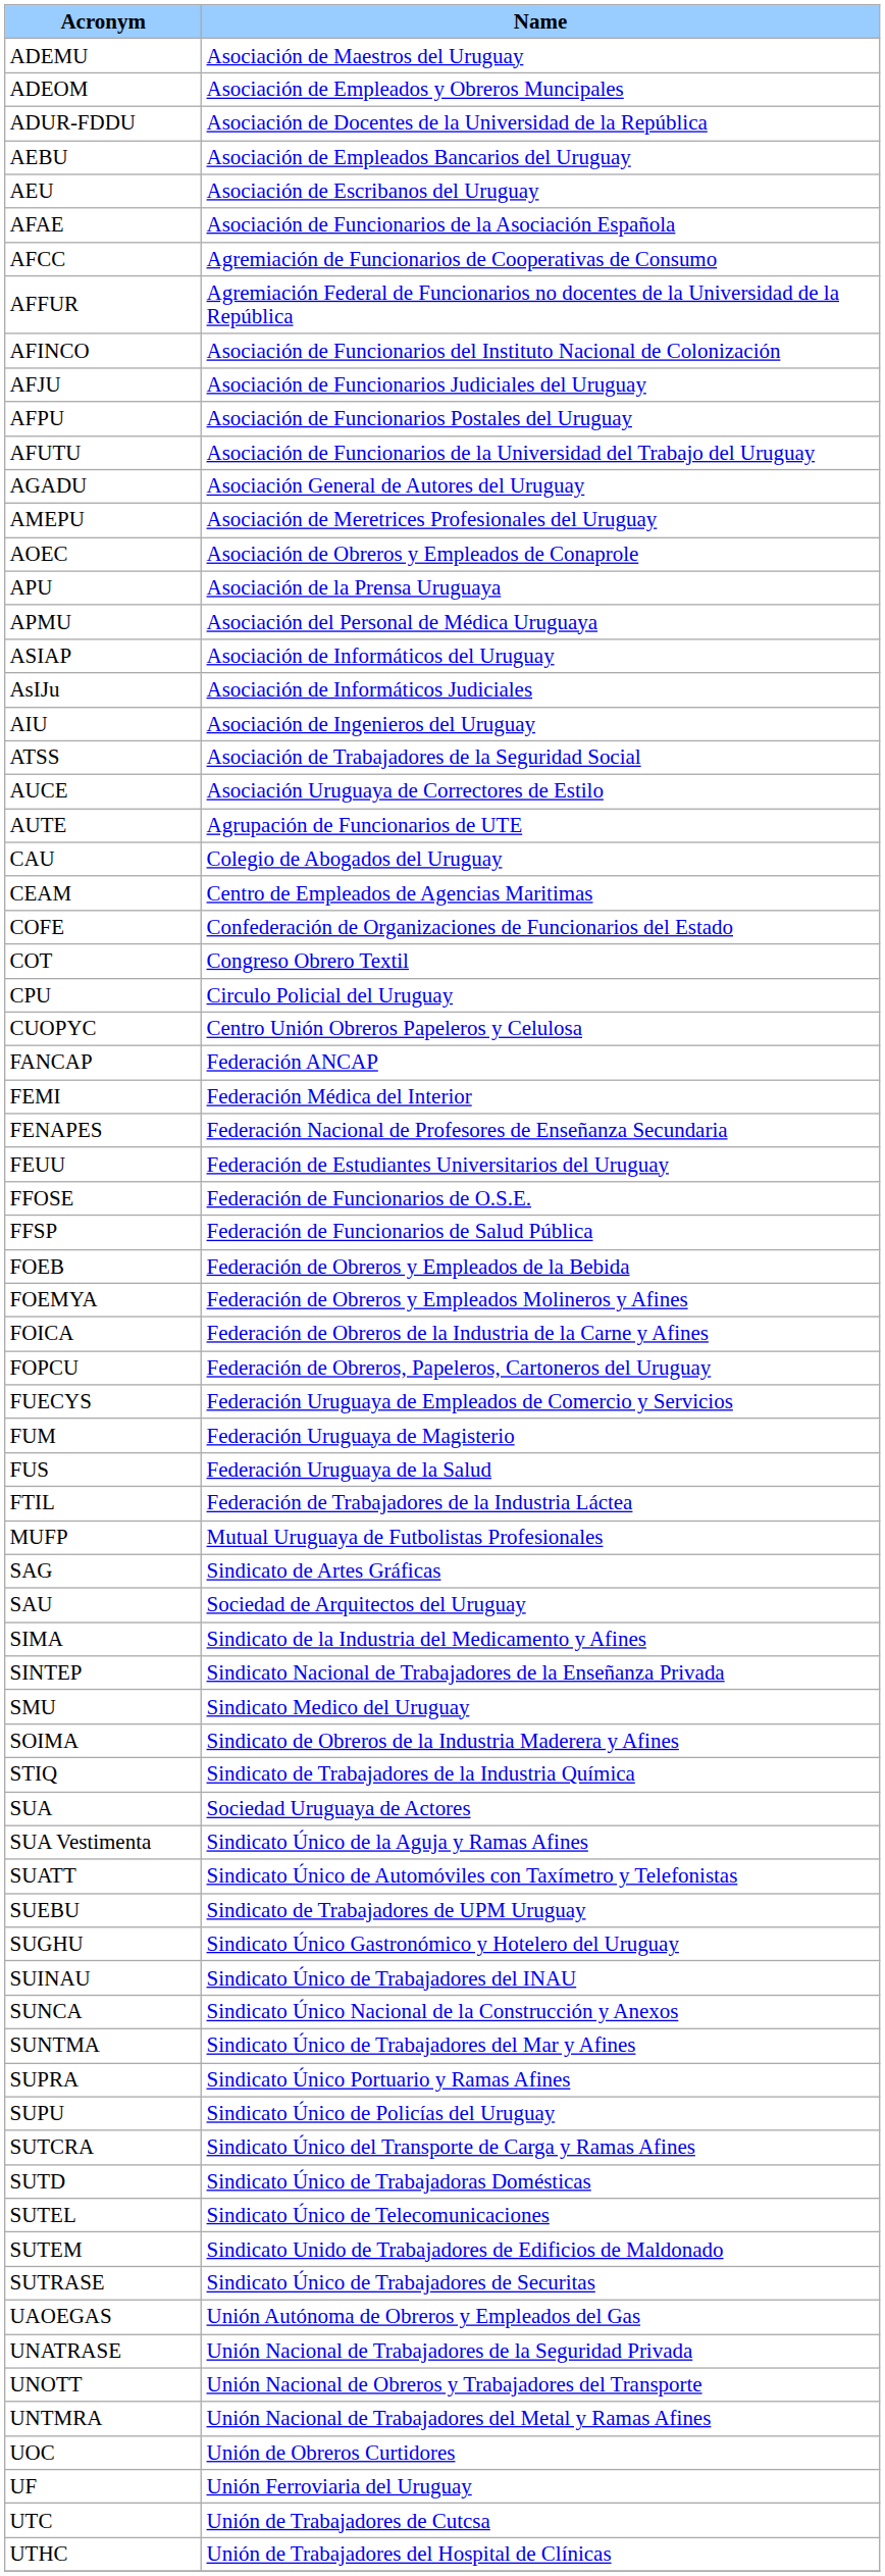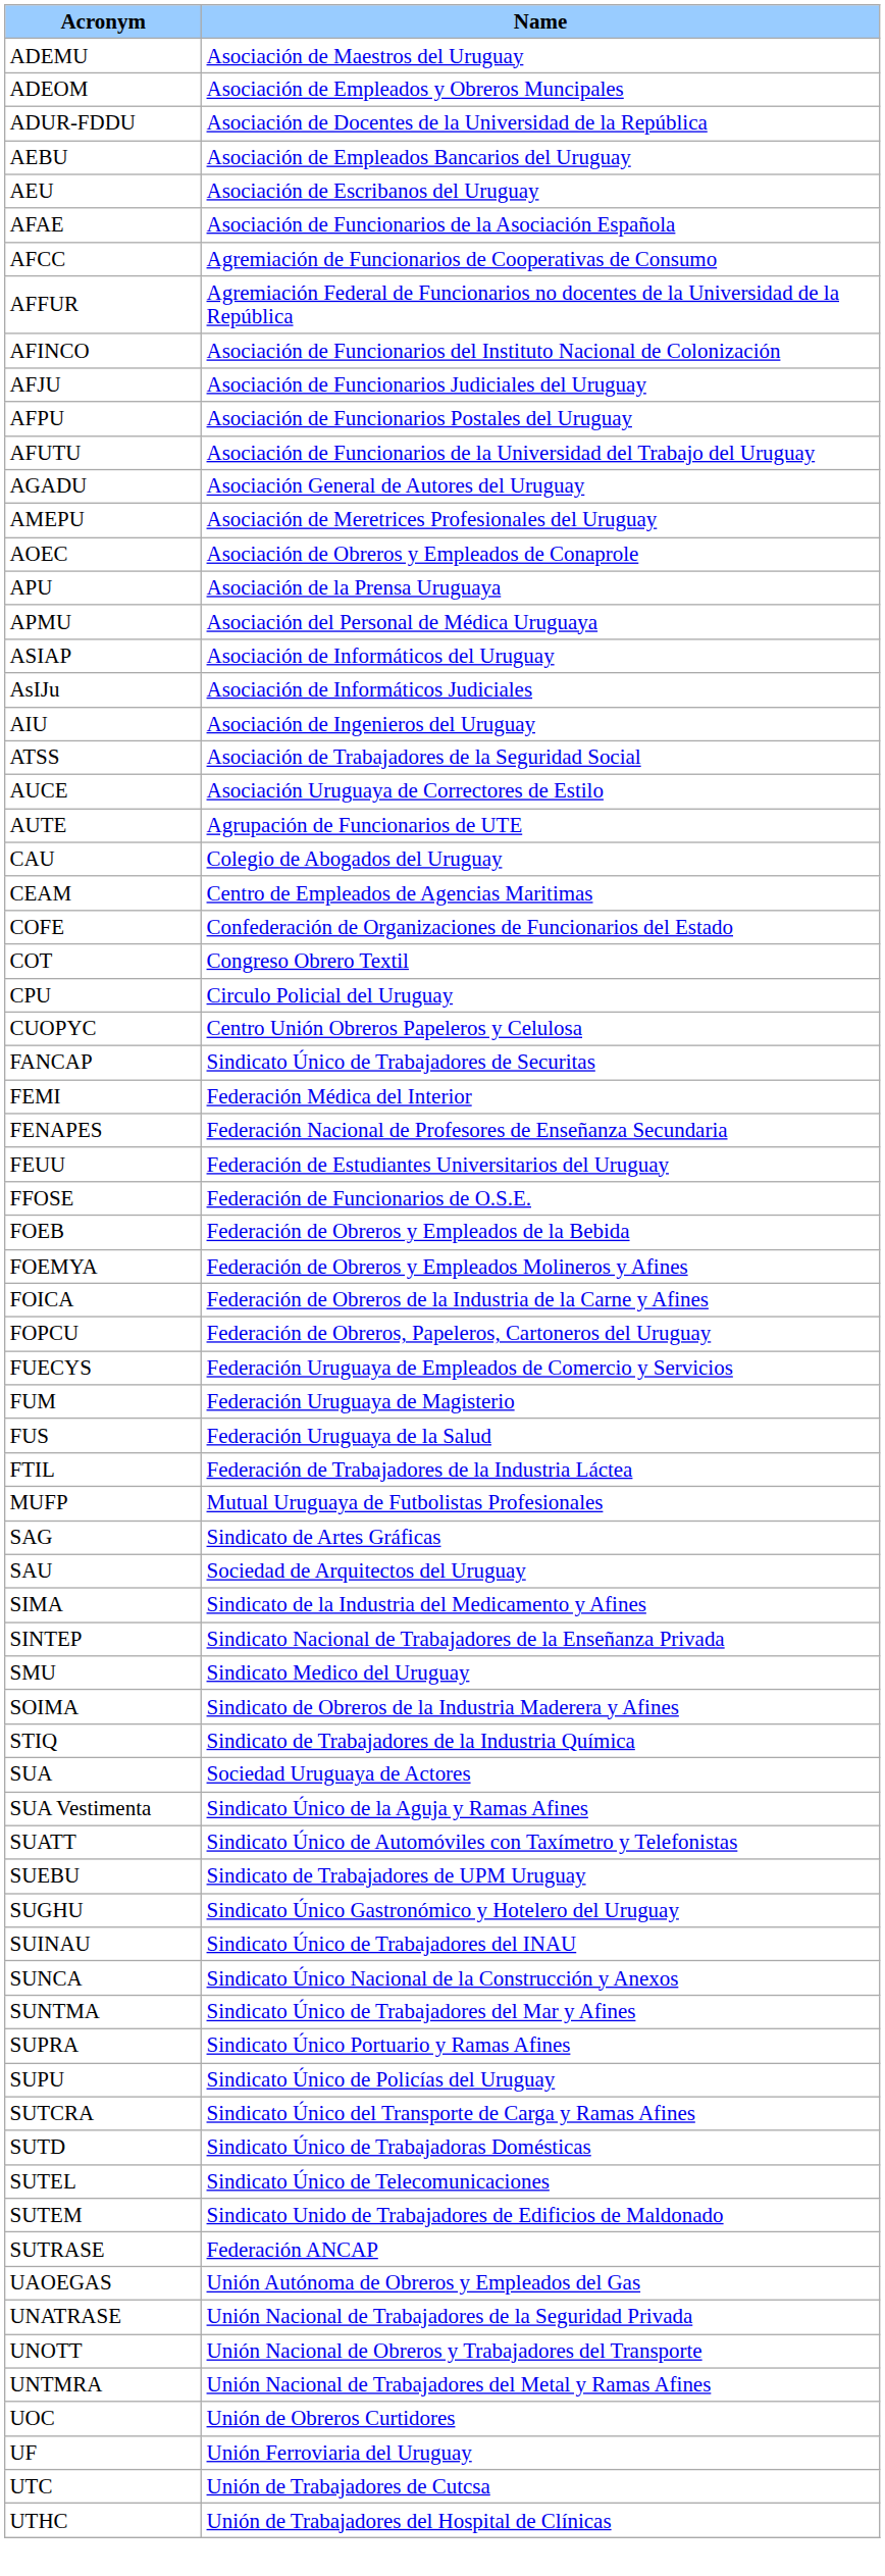 <table border="0" style="background:#ffffff" align="top" class="sortable wikitable">
 <tr>
 <th width="140 px" style="background:#99CCFF; color:Black">Acronym</th>
 <th width="500 px" style="background:#99CCFF; color:Black">Name</th>
 </tr>
 <tr>
 <td>ADEMU</td>
 <td><a href='#'>Asociación de Maestros del Uruguay</a></td>
 </tr>
 <tr>
 <td>ADEOM</td>
 <td><a href='#'>Asociación de Empleados y Obreros Muncipales</a></td>
 </tr>
 <tr>
 <td>ADUR-FDDU</td>
 <td><a href='#'>Asociación de Docentes de la Universidad de la República</a></td>
 </tr>
 <tr>
 <td>AEBU</td>
 <td><a href='#'>Asociación de Empleados Bancarios del Uruguay</a></td>
 </tr>
 <tr>
 <td>AEU</td>
 <td><a href='#'>Asociación de Escribanos del Uruguay</a></td>
 </tr>
 <tr>
 <td>AFAE</td>
 <td><a href='#'>Asociación de Funcionarios de la Asociación Española</a></td>
 </tr>
 <tr>
 <td>AFCC</td>
 <td><a href='#'>Agremiación de Funcionarios de Cooperativas de Consumo</a></td>
 </tr>
 <tr>
 <td>AFFUR</td>
 <td><a href='#'>Agremiación Federal de Funcionarios no docentes de la Universidad de la República</a></td>
 </tr>
 <tr>
 <td>AFINCO</td>
 <td><a href='#'>Asociación de Funcionarios del Instituto Nacional de Colonización</a></td>
 </tr>
 <tr>
 <td>AFJU</td>
 <td><a href='#'>Asociación de Funcionarios Judiciales del Uruguay</a></td>
 </tr>
 <tr>
 <td>AFPU</td>
 <td><a href='#'>Asociación de Funcionarios Postales del Uruguay</a></td>
 </tr>
 <tr>
 <td>AFUTU</td>
 <td><a href='#'>Asociación de Funcionarios de la Universidad del Trabajo del Uruguay</a></td>
 </tr>
 <tr>
 <td>AGADU</td>
 <td><a href='#'>Asociación General de Autores del Uruguay</a></td>
 </tr>
 <tr>
 <td>AMEPU</td>
 <td><a href='#'>Asociación de Meretrices Profesionales del Uruguay</a></td>
 </tr>
 <tr>
 <td>AOEC</td>
 <td><a href='#'>Asociación de Obreros y Empleados de Conaprole</a></td>
 </tr>
 <tr>
 <td>APU</td>
 <td><a href='#'>Asociación de la Prensa Uruguaya</a></td>
 </tr>
 <tr>
 <td>APMU</td>
 <td><a href='#'>Asociación del Personal de Médica Uruguaya</a></td>
 </tr>
 <tr>
 <td>ASIAP</td>
 <td><a href='#'>Asociación de Informáticos del Uruguay</a></td>
 </tr>
 <tr>
 <td>AsIJu</td>
 <td><a href='#'>Asociación de Informáticos Judiciales</a></td>
 </tr>
 <tr>
 <td>AIU</td>
 <td><a href='#'>Asociación de Ingenieros del Uruguay</a></td>
 </tr>
 <tr>
 <td>ATSS</td>
 <td><a href='#'>Asociación de Trabajadores de la Seguridad Social</a></td>
 </tr>
 <tr>
 <td>AUCE</td>
 <td><a href='#'>Asociación Uruguaya de Correctores de Estilo</a></td>
 </tr>
 <tr>
 <td>AUTE</td>
 <td><a href='#'>Agrupación de Funcionarios de UTE</a></td>
 </tr>
 <tr>
 <td>CAU</td>
 <td><a href='#'>Colegio de Abogados del Uruguay</a></td>
 </tr>
 <tr>
 <td>CEAM</td>
 <td><a href='#'>Centro de Empleados de Agencias Maritimas</a></td>
 </tr>
 <tr>
 <td>COFE</td>
 <td><a href='#'>Confederación de Organizaciones de Funcionarios del Estado</a></td>
 </tr>
 <tr>
 <td>COT</td>
 <td><a href='#'>Congreso Obrero Textil</a></td>
 </tr>
 <tr>
 <td>CPU</td>
 <td><a href='#'>Circulo Policial del Uruguay</a></td>
 </tr>
 <tr>
 <td>CUOPYC</td>
 <td><a href='#'>Centro Unión Obreros Papeleros y Celulosa</a></td>
 </tr>
 <tr>
 <td>FANCAP</td>
-<td><a href='#'>Federación ANCAP</a></td>
+<td><a href='#'>Sindicato Único de Trabajadores de Securitas</a></td>
 </tr>
 <tr>
 <td>FEMI</td>
 <td><a href='#'>Federación Médica del Interior</a></td>
 </tr>
 <tr>
 <td>FENAPES</td>
 <td><a href='#'>Federación Nacional de Profesores de Enseñanza Secundaria</a></td>
 </tr>
 <tr>
 <td>FEUU</td>
 <td><a href='#'>Federación de Estudiantes Universitarios del Uruguay</a></td>
 </tr>
 <tr>
 <td>FFOSE</td>
 <td><a href='#'>Federación de Funcionarios de O.S.E.</a></td>
-</tr>
-<tr>
-<td>FFSP</td>
-<td><a href='#'>Federación de Funcionarios de Salud Pública </a></td>
 </tr>
 <tr>
 <td>FOEB</td>
 <td><a href='#'>Federación de Obreros y Empleados de la Bebida</a></td>
 </tr>
 <tr>
 <td>FOEMYA</td>
 <td><a href='#'>Federación de Obreros y Empleados Molineros y Afines</a></td>
 </tr>
 <tr>
 <td>FOICA</td>
 <td><a href='#'>Federación de Obreros de la Industria de la Carne y Afines</a></td>
 </tr>
 <tr>
 <td>FOPCU</td>
 <td><a href='#'>Federación de Obreros, Papeleros, Cartoneros del Uruguay</a></td>
 </tr>
 <tr>
 <td>FUECYS</td>
 <td><a href='#'>Federación Uruguaya de Empleados de Comercio y Servicios</a></td>
 </tr>
 <tr>
 <td>FUM</td>
 <td><a href='#'>Federación Uruguaya de Magisterio</a></td>
 </tr>
 <tr>
 <td>FUS</td>
 <td><a href='#'>Federación Uruguaya de la Salud</a></td>
 </tr>
 <tr>
 <td>FTIL</td>
 <td><a href='#'>Federación de Trabajadores de la Industria Láctea</a></td>
 </tr>
 <tr>
 <td>MUFP</td>
 <td><a href='#'>Mutual Uruguaya de Futbolistas Profesionales</a></td>
 </tr>
 <tr>
 <td>SAG</td>
 <td><a href='#'>Sindicato de Artes Gráficas</a></td>
 </tr>
 <tr>
 <td>SAU</td>
 <td><a href='#'>Sociedad de Arquitectos del Uruguay</a></td>
 </tr>
 <tr>
 <td>SIMA</td>
 <td><a href='#'>Sindicato de la Industria del Medicamento y Afines</a></td>
 </tr>
 <tr>
 <td>SINTEP</td>
 <td><a href='#'>Sindicato Nacional de Trabajadores de la Enseñanza Privada</a></td>
 </tr>
 <tr>
 <td>SMU</td>
 <td><a href='#'>Sindicato Medico del Uruguay</a></td>
 </tr>
 <tr>
 <td>SOIMA</td>
 <td><a href='#'>Sindicato de Obreros de la Industria Maderera y Afines</a></td>
 </tr>
 <tr>
 <td>STIQ</td>
 <td><a href='#'>Sindicato de Trabajadores de la Industria Química</a></td>
 </tr>
 <tr>
 <td>SUA</td>
 <td><a href='#'>Sociedad Uruguaya de Actores</a></td>
 </tr>
 <tr>
 <td>SUA Vestimenta</td>
 <td><a href='#'>Sindicato Único de la Aguja y Ramas Afines</a></td>
 </tr>
 <tr>
 <td>SUATT</td>
 <td><a href='#'>Sindicato Único de Automóviles con Taxímetro y Telefonistas</a></td>
 </tr>
 <tr>
 <td>SUEBU</td>
 <td><a href='#'>Sindicato de Trabajadores de UPM Uruguay</a></td>
 </tr>
 <tr>
 <td>SUGHU</td>
 <td><a href='#'>Sindicato Único Gastronómico y Hotelero del Uruguay</a></td>
 </tr>
 <tr>
 <td>SUINAU</td>
 <td><a href='#'>Sindicato Único de Trabajadores del INAU</a></td>
 </tr>
 <tr>
 <td>SUNCA</td>
 <td><a href='#'>Sindicato Único Nacional de la Construcción y Anexos</a></td>
 </tr>
 <tr>
 <td>SUNTMA</td>
 <td><a href='#'>Sindicato Único de Trabajadores del Mar y Afines</a></td>
 </tr>
 <tr>
 <td>SUPRA</td>
 <td><a href='#'>Sindicato Único Portuario y Ramas Afines</a></td>
 </tr>
 <tr>
 <td>SUPU</td>
 <td><a href='#'>Sindicato Único de Policías del Uruguay</a></td>
 </tr>
 <tr>
 <td>SUTCRA</td>
 <td><a href='#'>Sindicato Único del Transporte de Carga y Ramas Afines</a></td>
 </tr>
 <tr>
 <td>SUTD</td>
 <td><a href='#'>Sindicato Único de Trabajadoras Domésticas</a></td>
 </tr>
 <tr>
 <td>SUTEL</td>
 <td><a href='#'>Sindicato Único de Telecomunicaciones</a></td>
 </tr>
 <tr>
 <td>SUTEM</td>
 <td><a href='#'>Sindicato Unido de Trabajadores de Edificios de Maldonado</a></td>
 </tr>
 <tr>
 <td>SUTRASE</td>
-<td><a href='#'>Sindicato Único de Trabajadores de Securitas</a></td>
+<td><a href='#'>Federación ANCAP</a></td>
 </tr>
 <tr>
 <td>UAOEGAS</td>
 <td><a href='#'>Unión Autónoma de Obreros y Empleados del Gas</a></td>
 </tr>
 <tr>
 <td>UNATRASE</td>
 <td><a href='#'>Unión Nacional de Trabajadores de la Seguridad Privada</a></td>
 </tr>
 <tr>
 <td>UNOTT</td>
 <td><a href='#'>Unión Nacional de Obreros y Trabajadores del Transporte</a></td>
 </tr>
 <tr>
 <td>UNTMRA</td>
 <td><a href='#'>Unión Nacional de Trabajadores del Metal y Ramas Afines</a></td>
 </tr>
 <tr>
 <td>UOC</td>
 <td><a href='#'>Unión de Obreros Curtidores</a></td>
 </tr>
 <tr>
 <td>UF</td>
 <td><a href='#'>Unión Ferroviaria del Uruguay</a></td>
 </tr>
 <tr>
 <td>UTC</td>
 <td><a href='#'>Unión de Trabajadores de Cutcsa</a></td>
 </tr>
 <tr>
 <td>UTHC</td>
 <td><a href='#'>Unión de Trabajadores del Hospital de Clínicas</a></td>
 </tr>
 <tr>
 </tr>
 </table>
